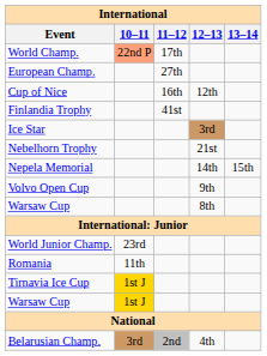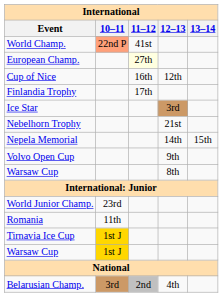 <table class="wikitable" style="text-align:center">
 <tr>
 <th colspan="5" style="background-color: #ffdead; " align="center">International</th>
 </tr>
 <tr>
 <th>Event</th>
 <th><a href='#'>10–11</a></th>
 <th><a href='#'>11–12</a></th>
 <th><a href='#'>12–13</a></th>
 <th><a href='#'>13–14</a></th>
 </tr>
 <tr>
 <td align=left><a href='#'>World Champ.</a></td>
 <td style="background: lightsalmon;">22nd P</td>
-<td>17th</td>
+<td>41st</td>
 <td></td>
 <td></td>
 </tr>
 <tr>
 <td align=left><a href='#'>European Champ.</a></td>
 <td></td>
-<td>27th</td>
+<td style="background: lightyellow;">27th</td>
 <td></td>
 <td></td>
 </tr>
 <tr>
 <td align=left><a href='#'>Cup of Nice</a></td>
 <td></td>
 <td>16th</td>
 <td>12th</td>
 <td></td>
 </tr>
 <tr>
 <td align=left><a href='#'>Finlandia Trophy</a></td>
 <td></td>
-<td>41st</td>
+<td>17th</td>
 <td></td>
 <td></td>
 </tr>
 <tr>
 <td align=left><a href='#'>Ice Star</a></td>
 <td></td>
 <td></td>
 <td bgcolor=cc9966>3rd</td>
 <td></td>
 </tr>
 <tr>
 <td align=left><a href='#'>Nebelhorn Trophy</a></td>
 <td></td>
 <td></td>
 <td>21st</td>
 <td></td>
 </tr>
 <tr>
 <td align=left><a href='#'>Nepela Memorial</a></td>
 <td></td>
 <td></td>
 <td>14th</td>
 <td>15th</td>
 </tr>
 <tr>
 <td align=left><a href='#'>Volvo Open Cup</a></td>
 <td></td>
 <td></td>
 <td>9th</td>
 <td></td>
 </tr>
 <tr>
 <td align=left><a href='#'>Warsaw Cup</a></td>
 <td></td>
 <td></td>
 <td>8th</td>
 <td></td>
 </tr>
 <tr>
 <th colspan="5" style="background-color: #ffdead; " align="center">International: Junior</th>
 </tr>
 <tr>
 <td align=left><a href='#'>World Junior Champ.</a></td>
 <td>23rd</td>
 <td></td>
 <td></td>
 <td></td>
 </tr>
 <tr>
 <td align=left> <a href='#'>Romania</a></td>
 <td>11th</td>
 <td></td>
 <td></td>
 <td></td>
 </tr>
 <tr>
 <td align=left><a href='#'>Tirnavia Ice Cup</a></td>
 <td bgcolor="gold">1st J</td>
 <td></td>
 <td></td>
 <td></td>
 </tr>
 <tr>
 <td align=left><a href='#'>Warsaw Cup</a></td>
 <td bgcolor="gold">1st J</td>
 <td></td>
 <td></td>
 <td></td>
 </tr>
 <tr>
 <th colspan="5" style="background-color: #ffdead; " align="center">National</th>
 </tr>
 <tr>
 <td align=left><a href='#'>Belarusian Champ.</a></td>
 <td bgcolor="cc9966">3rd</td>
 <td bgcolor=silver>2nd</td>
 <td>4th</td>
 <td></td>
 </tr>
 </table>
